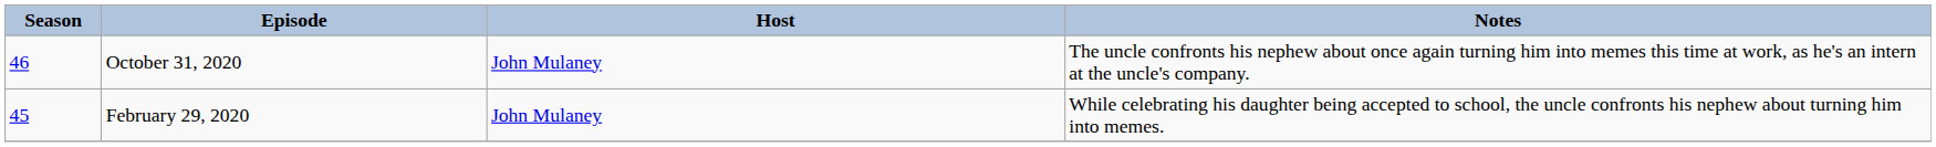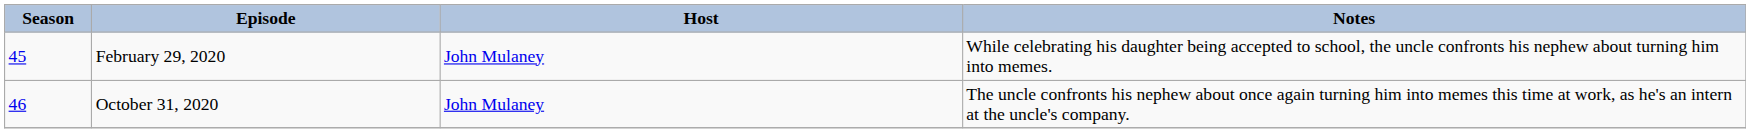 <table class="wikitable" style="width:100%;">
 <tr>
 <th style="background:#B0C4DE;" width="5%">Season</th>
 <th style="background:#B0C4DE;" width="20%">Episode</th>
 <th style="background:#B0C4DE;" width="30%">Host</th>
 <th style="background:#B0C4DE;" width="45%">Notes</th>
 </tr>
 <tr>
+<td><a href='#'>45</a></td>
+<td>February 29, 2020</td>
+<td><a href='#'>John Mulaney</a></td>
+<td>While celebrating his daughter being accepted to school, the uncle confronts his nephew about turning him into memes.</td>
+</tr>
+<tr>
 <td><a href='#'>46</a></td>
 <td>October 31, 2020</td>
 <td><a href='#'>John Mulaney</a></td>
 <td>The uncle confronts his nephew about once again turning him into memes this time at work, as he's an intern at the uncle's company.</td>
 </tr>
 <tr>
-<td><a href='#'>45</a></td>
-<td>February 29, 2020</td>
-<td><a href='#'>John Mulaney</a></td>
-<td>While celebrating his daughter being accepted to school, the uncle confronts his nephew about turning him into memes.</td>
-</tr>
-<tr>
 </tr>
 </table>
